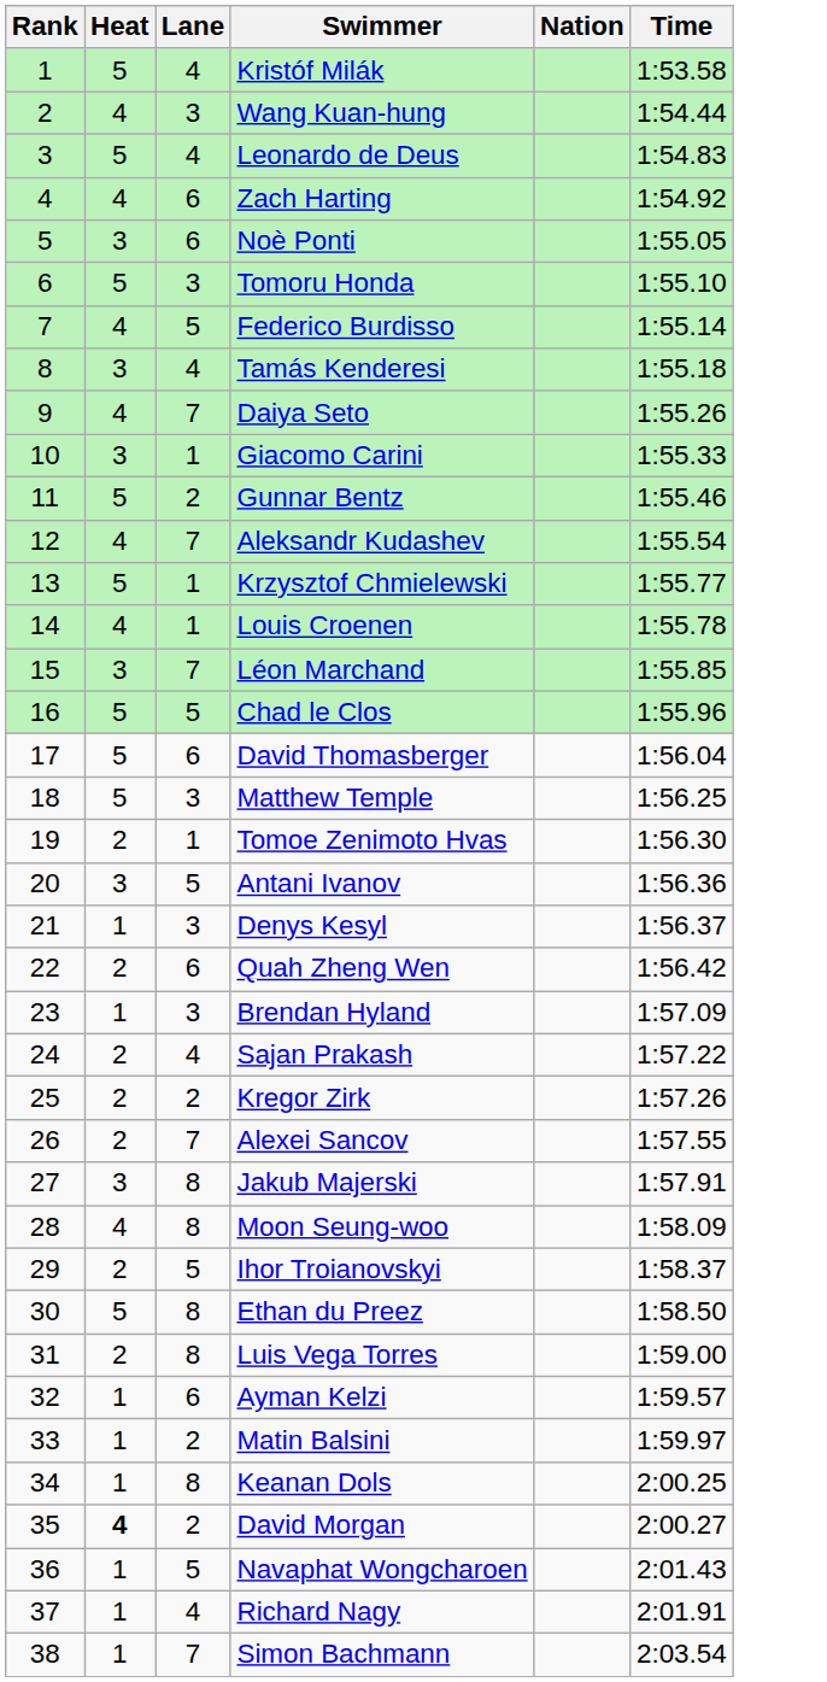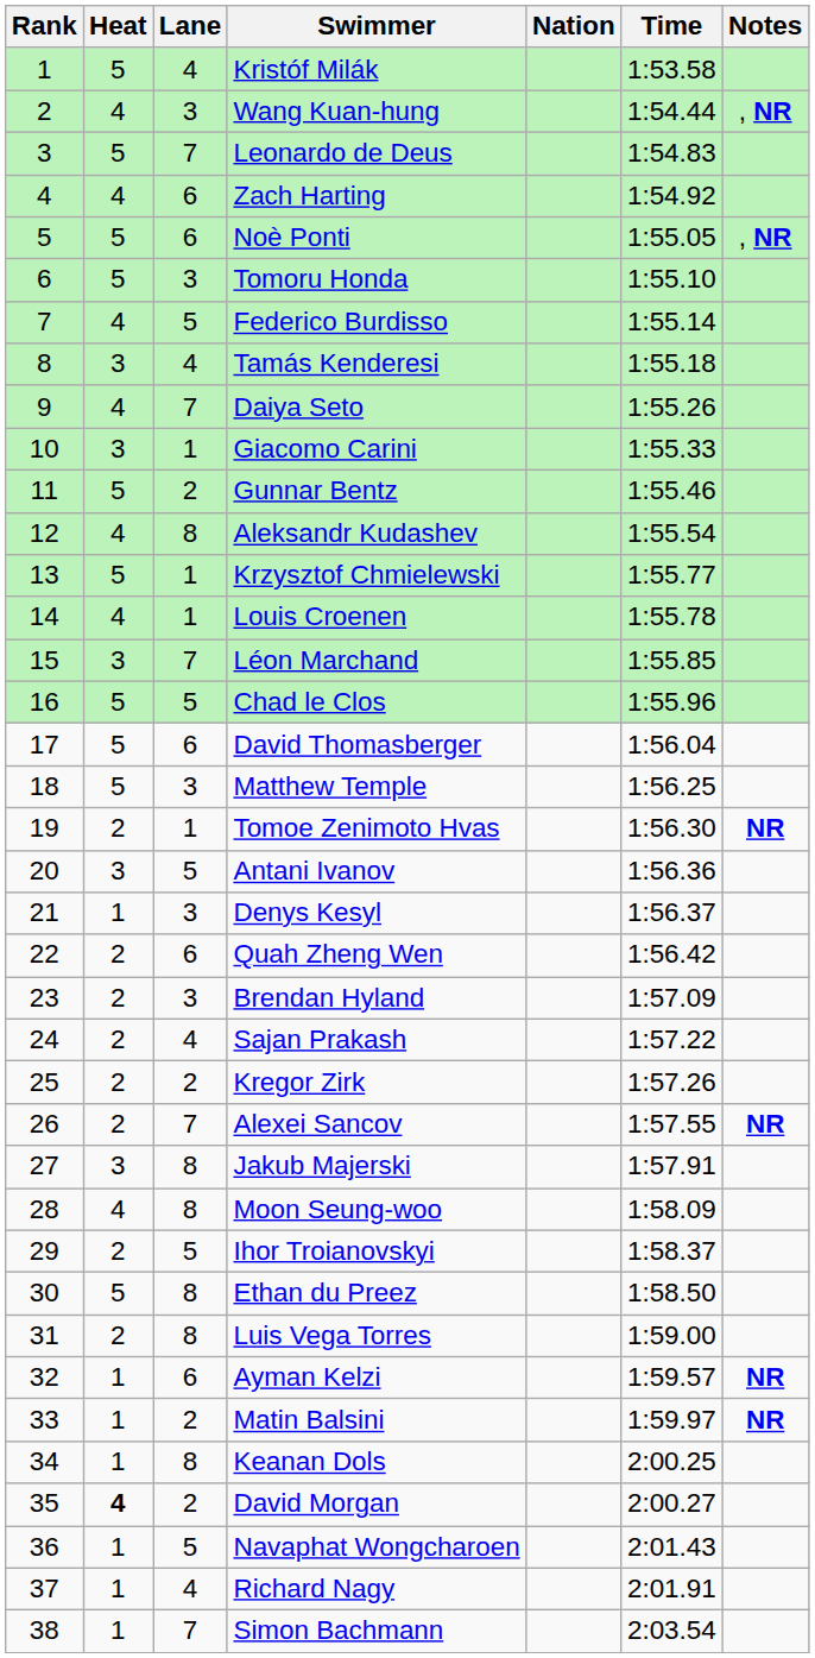 <table class="wikitable sortable" style="text-align:center">
 <tr>
 <th>Rank</th>
 <th>Heat</th>
 <th>Lane</th>
 <th>Swimmer</th>
 <th>Nation</th>
 <th>Time</th>
+<th>Notes</th>
 </tr>
 <tr bgcolor=bbf3bb>
 <td>1</td>
 <td>5</td>
 <td>4</td>
 <td align=left><a href='#'>Kristóf Milák</a></td>
 <td align=left></td>
 <td>1:53.58</td>
+<td></td>
 </tr>
 <tr bgcolor=bbf3bb>
 <td>2</td>
 <td>4</td>
 <td>3</td>
 <td align=left><a href='#'>Wang Kuan-hung</a></td>
 <td align=left></td>
 <td>1:54.44</td>
+<td>, <strong><a href='#'>NR</a></strong></td>
 </tr>
 <tr bgcolor=bbf3bb>
 <td>3</td>
 <td>5</td>
-<td>4</td>
+<td>7</td>
 <td align=left><a href='#'>Leonardo de Deus</a></td>
 <td align=left></td>
 <td>1:54.83</td>
+<td></td>
 </tr>
 <tr bgcolor=bbf3bb>
 <td>4</td>
 <td>4</td>
 <td>6</td>
 <td align=left><a href='#'>Zach Harting</a></td>
 <td align=left></td>
 <td>1:54.92</td>
+<td></td>
 </tr>
 <tr bgcolor=bbf3bb>
 <td>5</td>
-<td>3</td>
+<td>5</td>
 <td>6</td>
 <td align=left><a href='#'>Noè Ponti</a></td>
 <td align=left></td>
 <td>1:55.05</td>
+<td>, <strong><a href='#'>NR</a></strong></td>
 </tr>
 <tr bgcolor=bbf3bb>
 <td>6</td>
 <td>5</td>
 <td>3</td>
 <td align=left><a href='#'>Tomoru Honda</a></td>
 <td align=left></td>
 <td>1:55.10</td>
+<td></td>
 </tr>
 <tr bgcolor=bbf3bb>
 <td>7</td>
 <td>4</td>
 <td>5</td>
 <td align=left><a href='#'>Federico Burdisso</a></td>
 <td align=left></td>
 <td>1:55.14</td>
+<td></td>
 </tr>
 <tr bgcolor=bbf3bb>
 <td>8</td>
 <td>3</td>
 <td>4</td>
 <td align=left><a href='#'>Tamás Kenderesi</a></td>
 <td align=left></td>
 <td>1:55.18</td>
+<td></td>
 </tr>
 <tr bgcolor=bbf3bb>
 <td>9</td>
 <td>4</td>
 <td>7</td>
 <td align=left><a href='#'>Daiya Seto</a></td>
 <td align=left></td>
 <td>1:55.26</td>
+<td></td>
 </tr>
 <tr bgcolor=bbf3bb>
 <td>10</td>
 <td>3</td>
 <td>1</td>
 <td align=left><a href='#'>Giacomo Carini</a></td>
 <td align=left></td>
 <td>1:55.33</td>
+<td></td>
 </tr>
 <tr bgcolor=bbf3bb>
 <td>11</td>
 <td>5</td>
 <td>2</td>
 <td align=left><a href='#'>Gunnar Bentz</a></td>
 <td align=left></td>
 <td>1:55.46</td>
+<td></td>
 </tr>
 <tr bgcolor=bbf3bb>
 <td>12</td>
 <td>4</td>
-<td>7</td>
+<td>8</td>
 <td align=left><a href='#'>Aleksandr Kudashev</a></td>
 <td align=left></td>
 <td>1:55.54</td>
+<td></td>
 </tr>
 <tr bgcolor=bbf3bb>
 <td>13</td>
 <td>5</td>
 <td>1</td>
 <td align=left><a href='#'>Krzysztof Chmielewski</a></td>
 <td align=left></td>
 <td>1:55.77</td>
+<td></td>
 </tr>
 <tr bgcolor=bbf3bb>
 <td>14</td>
 <td>4</td>
 <td>1</td>
 <td align=left><a href='#'>Louis Croenen</a></td>
 <td align=left></td>
 <td>1:55.78</td>
+<td></td>
 </tr>
 <tr bgcolor=bbf3bb>
 <td>15</td>
 <td>3</td>
 <td>7</td>
 <td align=left><a href='#'>Léon Marchand</a></td>
 <td align=left></td>
 <td>1:55.85</td>
+<td></td>
 </tr>
 <tr bgcolor=bbf3bb>
 <td>16</td>
 <td>5</td>
 <td>5</td>
 <td align=left><a href='#'>Chad le Clos</a></td>
 <td align=left></td>
 <td>1:55.96</td>
+<td></td>
 </tr>
 <tr>
 <td>17</td>
 <td>5</td>
 <td>6</td>
 <td align=left><a href='#'>David Thomasberger</a></td>
 <td align=left></td>
 <td>1:56.04</td>
+<td></td>
 </tr>
 <tr>
 <td>18</td>
 <td>5</td>
 <td>3</td>
 <td align=left><a href='#'>Matthew Temple</a></td>
 <td align=left></td>
 <td>1:56.25</td>
+<td></td>
 </tr>
 <tr>
 <td>19</td>
 <td>2</td>
 <td>1</td>
 <td align=left><a href='#'>Tomoe Zenimoto Hvas</a></td>
 <td align=left></td>
 <td>1:56.30</td>
+<td><strong><a href='#'>NR</a></strong></td>
 </tr>
 <tr>
 <td>20</td>
 <td>3</td>
 <td>5</td>
 <td align=left><a href='#'>Antani Ivanov</a></td>
 <td align=left></td>
 <td>1:56.36</td>
+<td></td>
 </tr>
 <tr>
 <td>21</td>
 <td>1</td>
 <td>3</td>
 <td align=left><a href='#'>Denys Kesyl</a></td>
 <td align=left></td>
 <td>1:56.37</td>
+<td></td>
 </tr>
 <tr>
 <td>22</td>
 <td>2</td>
 <td>6</td>
 <td align=left><a href='#'>Quah Zheng Wen</a></td>
 <td align=left></td>
 <td>1:56.42</td>
+<td></td>
 </tr>
 <tr>
 <td>23</td>
-<td>1</td>
+<td>2</td>
 <td>3</td>
 <td align=left><a href='#'>Brendan Hyland</a></td>
 <td align=left></td>
 <td>1:57.09</td>
+<td></td>
 </tr>
 <tr>
 <td>24</td>
 <td>2</td>
 <td>4</td>
 <td align=left><a href='#'>Sajan Prakash</a></td>
 <td align=left></td>
 <td>1:57.22</td>
+<td></td>
 </tr>
 <tr>
 <td>25</td>
 <td>2</td>
 <td>2</td>
 <td align=left><a href='#'>Kregor Zirk</a></td>
 <td align=left></td>
 <td>1:57.26</td>
+<td></td>
 </tr>
 <tr>
 <td>26</td>
 <td>2</td>
 <td>7</td>
 <td align=left><a href='#'>Alexei Sancov</a></td>
 <td align=left></td>
 <td>1:57.55</td>
+<td><strong><a href='#'>NR</a></strong></td>
 </tr>
 <tr>
 <td>27</td>
 <td>3</td>
 <td>8</td>
 <td align=left><a href='#'>Jakub Majerski</a></td>
 <td align=left></td>
 <td>1:57.91</td>
+<td></td>
 </tr>
 <tr>
 <td>28</td>
 <td>4</td>
 <td>8</td>
 <td align=left><a href='#'>Moon Seung-woo</a></td>
 <td align=left></td>
 <td>1:58.09</td>
+<td></td>
 </tr>
 <tr>
 <td>29</td>
 <td>2</td>
 <td>5</td>
 <td align=left><a href='#'>Ihor Troianovskyi</a></td>
 <td align=left></td>
 <td>1:58.37</td>
+<td></td>
 </tr>
 <tr>
 <td>30</td>
 <td>5</td>
 <td>8</td>
 <td align=left><a href='#'>Ethan du Preez</a></td>
 <td align=left></td>
 <td>1:58.50</td>
+<td></td>
 </tr>
 <tr>
 <td>31</td>
 <td>2</td>
 <td>8</td>
 <td align=left><a href='#'>Luis Vega Torres</a></td>
 <td align=left></td>
 <td>1:59.00</td>
+<td></td>
 </tr>
 <tr>
 <td>32</td>
 <td>1</td>
 <td>6</td>
 <td align=left><a href='#'>Ayman Kelzi</a></td>
 <td align=left></td>
 <td>1:59.57</td>
+<td><strong><a href='#'>NR</a></strong></td>
 </tr>
 <tr>
 <td>33</td>
 <td>1</td>
 <td>2</td>
 <td align=left><a href='#'>Matin Balsini</a></td>
 <td align=left></td>
 <td>1:59.97</td>
+<td><strong><a href='#'>NR</a></strong></td>
 </tr>
 <tr>
 <td>34</td>
 <td>1</td>
 <td>8</td>
 <td align=left><a href='#'>Keanan Dols</a></td>
 <td align=left></td>
 <td>2:00.25</td>
+<td></td>
 </tr>
 <tr>
 <td>35</td>
 <td><strong>4</strong></td>
 <td>2</td>
 <td align=left><a href='#'>David Morgan</a></td>
 <td align=left></td>
 <td>2:00.27</td>
+<td></td>
 </tr>
 <tr>
 <td>36</td>
 <td>1</td>
 <td>5</td>
 <td align=left><a href='#'>Navaphat Wongcharoen</a></td>
 <td align=left></td>
 <td>2:01.43</td>
+<td></td>
 </tr>
 <tr>
 <td>37</td>
 <td>1</td>
 <td>4</td>
 <td align=left><a href='#'>Richard Nagy</a></td>
 <td align=left></td>
 <td>2:01.91</td>
+<td></td>
 </tr>
 <tr>
 <td>38</td>
 <td>1</td>
 <td>7</td>
 <td align=left><a href='#'>Simon Bachmann</a></td>
 <td align=left></td>
 <td>2:03.54</td>
+<td></td>
 </tr>
 </table>
